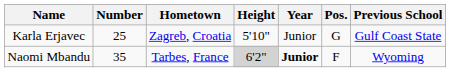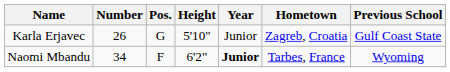 <table class="wikitable sortable" border="1" style="text-align: center;">
 <tr>
 <th>Name</th>
 <th>Number</th>
-<th>Hometown</th>
+<th>Pos.</th>
 <th>Height</th>
 <th>Year</th>
-<th>Pos.</th>
+<th>Hometown</th>
 <th class="unsortable">Previous School</th>
 </tr>
 <tr>
 <td>Karla Erjavec</td>
-<td>25</td>
-<td><a href='#'>Zagreb</a>, <a href='#'>Croatia</a></td>
+<td>26</td>
+<td>G</td>
 <td>5'10"</td>
 <td>Junior</td>
-<td>G</td>
+<td><a href='#'>Zagreb</a>, <a href='#'>Croatia</a></td>
 <td><a href='#'>Gulf Coast State</a></td>
 </tr>
 <tr>
 <td>Naomi Mbandu</td>
-<td>35</td>
+<td>34</td>
+<td>F</td>
+<td>6'2"</td>
+<td><strong>Junior</strong></td>
 <td><a href='#'>Tarbes</a>, <a href='#'>France</a></td>
-<td style="background: lightgrey;">6'2"</td>
-<td><strong>Junior</strong></td>
-<td>F</td>
 <td><a href='#'>Wyoming</a></td>
 </tr>
 </table>
